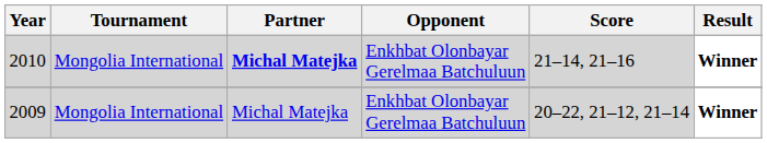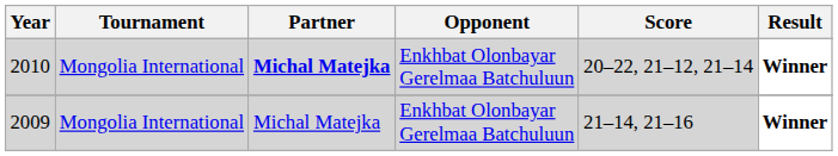 <table class="sortable wikitable" style="font-size: 90%;">
 <tr>
 <th>Year</th>
 <th>Tournament</th>
 <th>Partner</th>
 <th>Opponent</th>
 <th>Score</th>
 <th>Result</th>
 </tr>
 <tr>
 </tr>
 <tr style="background:#D5D5D5">
 <td align="center">2010</td>
 <td align="left"><a href='#'>Mongolia International</a></td>
 <td align="left"><strong> <a href='#'>Michal Matejka</a></strong></td>
 <td align="left"> <a href='#'>Enkhbat Olonbayar</a><br> <a href='#'>Gerelmaa Batchuluun</a></td>
-<td align="left">21–14, 21–16</td>
+<td align="left">20–22, 21–12, 21–14</td>
 <td style="text-align:left; background:white"> <strong>Winner</strong></td>
 </tr>
 <tr>
 </tr>
 <tr style="background:#D5D5D5">
 <td align="center">2009</td>
 <td align="left"><a href='#'>Mongolia International</a></td>
 <td align="left"> <a href='#'>Michal Matejka</a></td>
 <td align="left"> <a href='#'>Enkhbat Olonbayar</a><br> <a href='#'>Gerelmaa Batchuluun</a></td>
-<td align="left">20–22, 21–12, 21–14</td>
+<td align="left">21–14, 21–16</td>
 <td style="text-align:left; background:white"> <strong>Winner</strong></td>
 </tr>
 </table>
